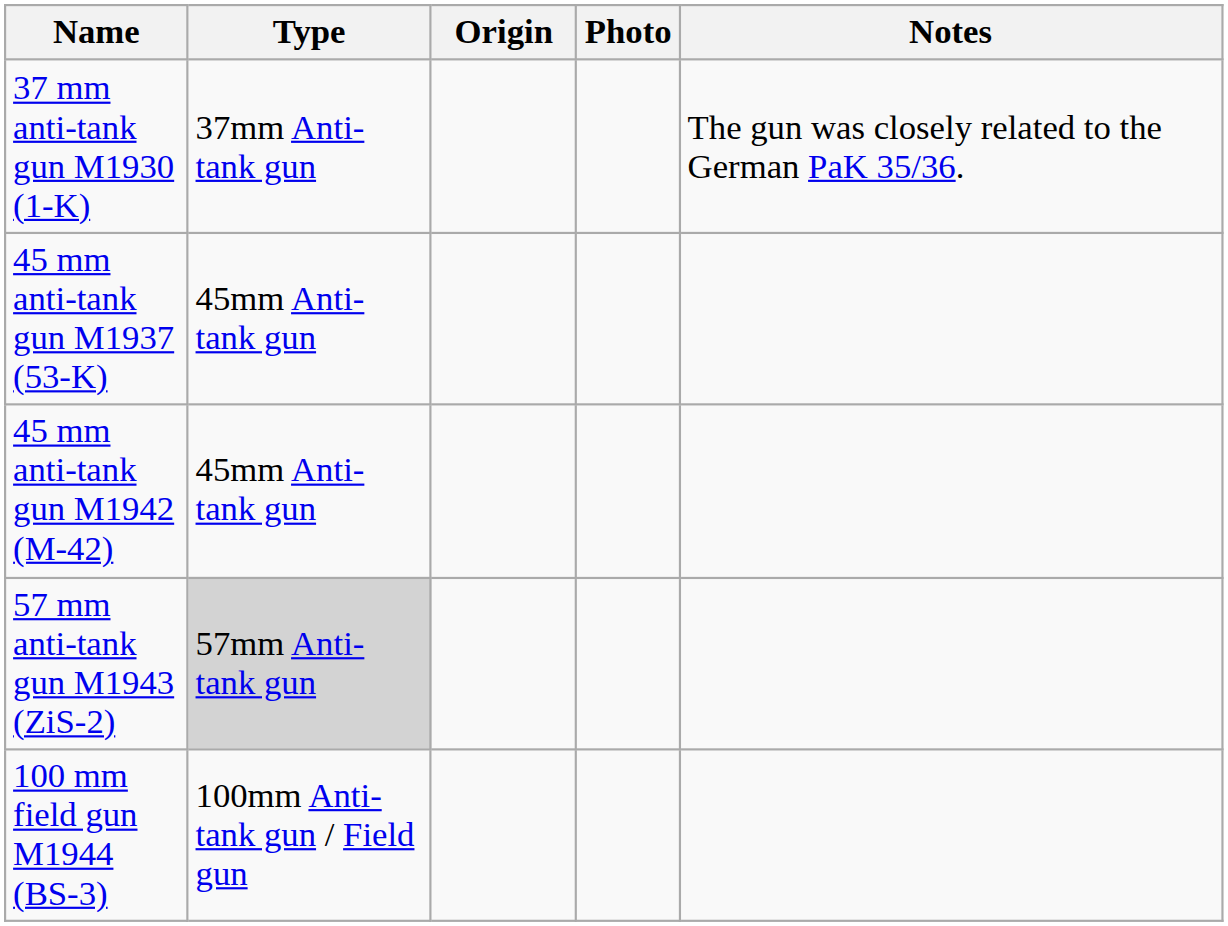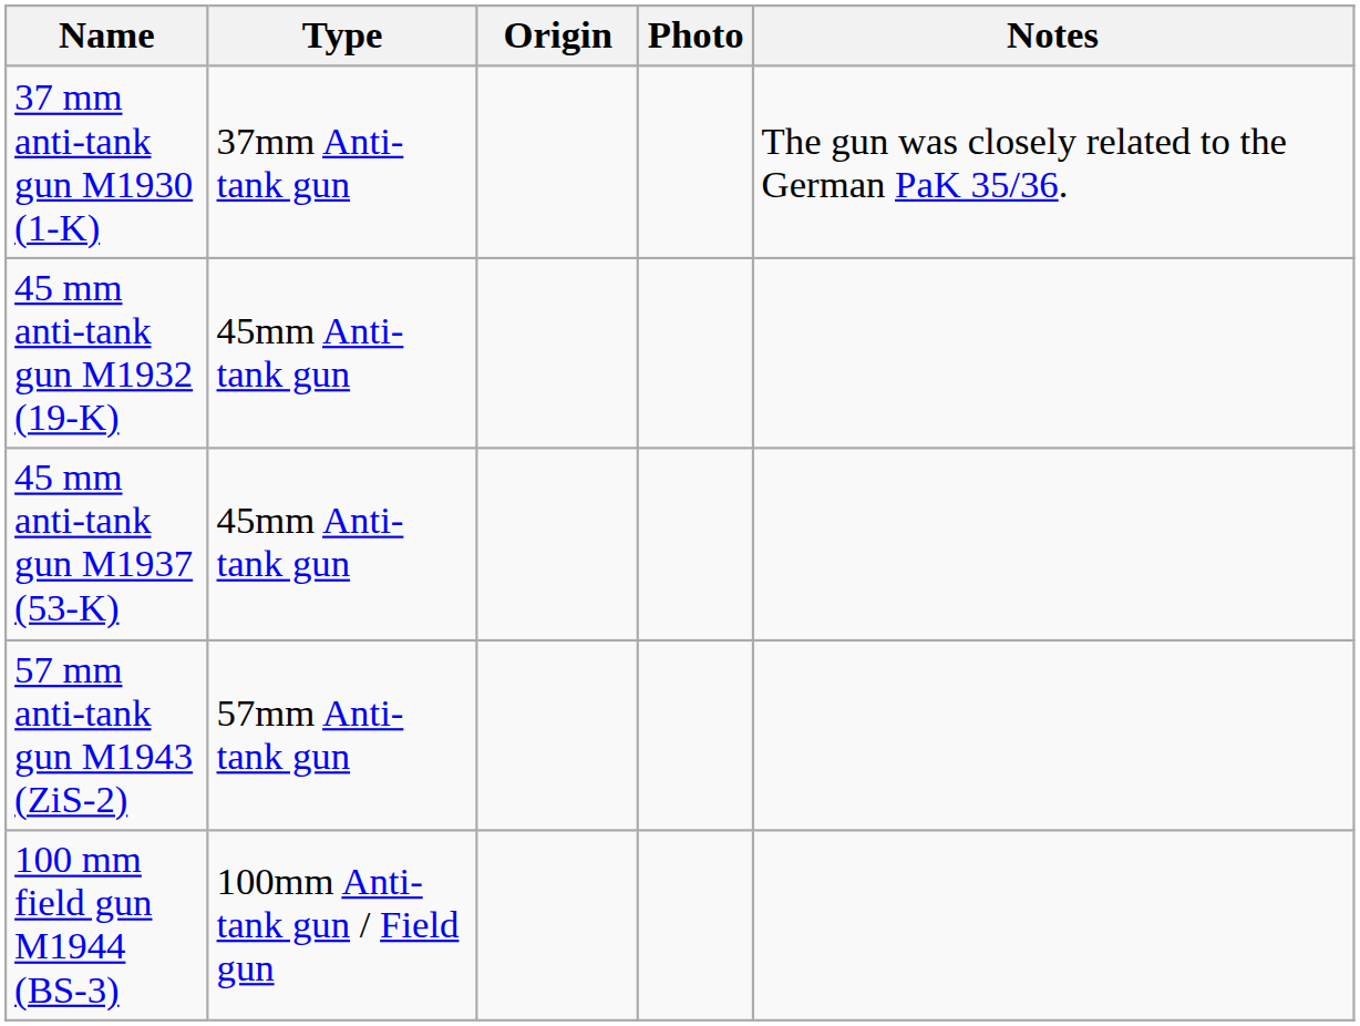 <table class="wikitable" style="width:90%;">
 <tr>
 <th style="width:15%;">Name</th>
 <th style="width:20%;">Type</th>
 <th style="width:12%;">Origin</th>
 <th>Photo</th>
 <th>Notes</th>
 </tr>
 <tr>
 <td><a href='#'>37 mm anti-tank gun M1930 (1-K)</a></td>
 <td>37mm <a href='#'>Anti-tank gun</a></td>
 <td></td>
 <td></td>
 <td>The gun was closely related to the German <a href='#'>PaK 35/36</a>.</td>
 </tr>
 <tr>
+<td><a href='#'>45 mm anti-tank gun M1932 (19-K)</a></td>
+<td>45mm <a href='#'>Anti-tank gun</a></td>
+<td></td>
+<td></td>
+<td></td>
+</tr>
+<tr>
 <td><a href='#'>45 mm anti-tank gun M1937 (53-K)</a></td>
 <td>45mm <a href='#'>Anti-tank gun</a></td>
 <td></td>
 <td></td>
 <td></td>
 </tr>
 <tr>
-<td><a href='#'>45 mm anti-tank gun M1942 (M-42)</a></td>
-<td>45mm <a href='#'>Anti-tank gun</a></td>
-<td></td>
-<td></td>
-<td></td>
-</tr>
-<tr>
 <td><a href='#'>57 mm anti-tank gun M1943 (ZiS-2)</a></td>
-<td style="background: lightgrey;">57mm <a href='#'>Anti-tank gun</a></td>
+<td>57mm <a href='#'>Anti-tank gun</a></td>
 <td></td>
 <td></td>
 <td></td>
 </tr>
 <tr>
 <td><a href='#'>100 mm field gun M1944 (BS-3)</a></td>
 <td>100mm <a href='#'>Anti-tank gun</a> / <a href='#'>Field gun</a></td>
 <td></td>
 <td></td>
 <td></td>
 </tr>
 </table>
